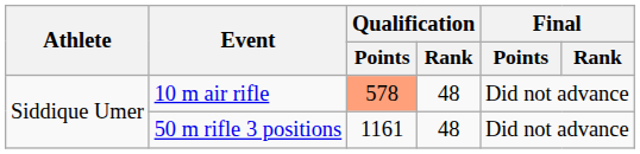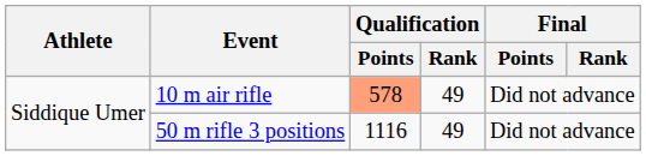 <table class="wikitable" style="font-size:90%">
 <tr>
 <th rowspan="2">Athlete</th>
 <th rowspan="2">Event</th>
 <th colspan=2>Qualification</th>
 <th colspan=2>Final</th>
 </tr>
 <tr style="font-size:95%">
 <th>Points</th>
 <th>Rank</th>
 <th>Points</th>
 <th>Rank</th>
 </tr>
 <tr align=center>
 <td align=left rowspan=2>Siddique Umer</td>
 <td align=left><a href='#'>10 m air rifle</a></td>
 <td style="background: lightsalmon;">578</td>
-<td>48</td>
+<td>49</td>
 <td colspan=4>Did not advance</td>
 </tr>
 <tr align=center>
 <td align=left><a href='#'>50 m rifle 3 positions</a></td>
-<td>1161</td>
-<td>48</td>
+<td>1116</td>
+<td>49</td>
 <td colspan=4>Did not advance</td>
 </tr>
 </table>
